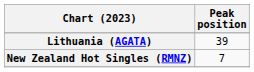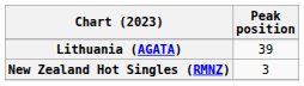 <table class="wikitable sortable plainrowheaders" style="text-align:center">
 <tr>
 <th scope="col">Chart (2023)</th>
 <th scope="col">Peak<br>position</th>
 </tr>
 <tr>
 </tr>
 <tr>
 </tr>
 <tr>
 <th scope="row">Lithuania (<a href='#'>AGATA</a>)</th>
 <td>39</td>
 </tr>
 <tr>
 <th scope="row">New Zealand Hot Singles (<a href='#'>RMNZ</a>)</th>
-<td>7</td>
+<td>3</td>
 </tr>
 <tr>
 </tr>
 <tr>
 </tr>
 <tr>
 </tr>
 </table>
